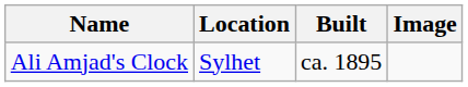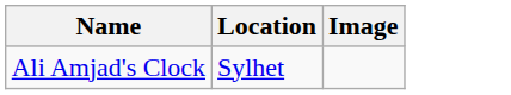 <table class="wikitable">
 <tr>
 <th>Name</th>
 <th>Location</th>
-<th>Built</th>
 <th>Image</th>
 </tr>
 <tr>
 <td><a href='#'>Ali Amjad's Clock</a></td>
 <td><a href='#'>Sylhet</a></td>
-<td>ca. 1895</td>
 <td></td>
 </tr>
 </table>
